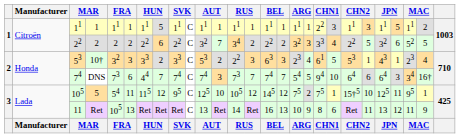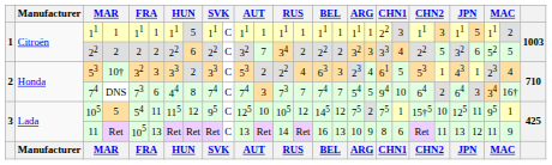 <table align=left| class="wikitable" style="font-size: 85%; text-align: center">
 <tr valign="top">
 <th valign=middle></th>
 <th valign=middle>Manufacturer</th>
 <th colspan=2><a href='#'>MAR</a><br></th>
 <th colspan=2><a href='#'>FRA</a><br></th>
 <th colspan=2><a href='#'>HUN</a><br></th>
 <th colspan=2><a href='#'>SVK</a><br></th>
 <th colspan=2><a href='#'>AUT</a><br></th>
 <th colspan=2><a href='#'>RUS</a><br></th>
 <th colspan=2><a href='#'>BEL</a><br></th>
 <th colspan=2><a href='#'>ARG</a><br></th>
 <th colspan=2><a href='#'>CHN1</a><br></th>
 <th colspan=2><a href='#'>CHN2</a><br></th>
 <th colspan=2><a href='#'>JPN</a><br></th>
 <th colspan=2><a href='#'>MAC</a><br></th>
 <th valign=middle>  </th>
 </tr>
 <tr>
 <th rowspan=2>1</th>
 <td align=left rowspan=2> <a href='#'>Citroën</a></td>
 <td style="background:#ffffbf;">1<sup>1</sup></td>
 <td style="background:#ffffbf;">1</td>
 <td style="background:#ffffbf;">1<sup>1</sup></td>
 <td style="background:#ffffbf;">1</td>
 <td style="background:#ffffbf;">1<sup>1</sup></td>
 <td style="background:#dfdfdf;">5</td>
 <td style="background:#ffffbf;">1<sup>1</sup></td>
 <td style="background:#ffffff;">C</td>
 <td style="background:#ffffbf;">1<sup>1</sup></td>
 <td style="background:#ffffbf;">1</td>
 <td style="background:#ffffbf;">1<sup>1</sup></td>
 <td style="background:#ffffbf;">1</td>
 <td style="background:#ffffbf;">1<sup>1</sup></td>
 <td style="background:#ffffbf;">1</td>
 <td style="background:#ffffbf;">1<sup>1</sup></td>
 <td style="background:#ffffbf;">1</td>
 <td style="background:#ffffbf;">2<sup>2</sup></td>
 <td style="background:#dfdfdf;">3</td>
 <td style="background:#ffffbf;">1<sup>1</sup></td>
 <td style="background:#ffdf9f;">3</td>
 <td style="background:#ffffbf;">1<sup>1</sup></td>
 <td style="background:#ffdf9f;">5</td>
 <td style="background:#ffffbf;">1<sup>1</sup></td>
 <td style="background:#dfdfdf;">2</td>
 <th rowspan=2>1003</th>
 </tr>
 <tr>
 <td style="background:#dfdfdf;">2<sup>2</sup></td>
 <td style="background:#dfdfdf;">2</td>
 <td style="background:#dfdfdf;">2</td>
 <td style="background:#dfdfdf;">2</td>
 <td style="background:#dfdfdf;">2<sup>2</sup></td>
 <td style="background:#ffdf9f;">6</td>
 <td style="background:#dfdfdf;">2<sup>2</sup></td>
 <td style="background:#ffffff;">C</td>
 <td style="background:#dfdfdf;">3<sup>2</sup></td>
 <td style="background:#dfffdf;">7</td>
 <td style="background:#ffdf9f;">3<sup>4</sup></td>
 <td style="background:#dfdfdf;">2</td>
 <td style="background:#dfdfdf;">2<sup>2</sup></td>
 <td style="background:#dfdfdf;">2</td>
 <td style="background:#ffdf9f;">3<sup>2</sup></td>
 <td style="background:#ffdf9f;">3</td>
 <td style="background:#dfdfdf;">3<sup>3</sup></td>
 <td style="background:#ffdf9f;">4</td>
 <td style="background:#dfdfdf;">2<sup>2</sup></td>
 <td style="background:#dfffdf;">5</td>
 <td style="background:#dfdfdf;">3<sup>2</sup></td>
 <td style="background:#dfffdf;">6</td>
 <td style="background:#dfffdf;">5<sup>2</sup></td>
 <td style="background:#dfffdf;">5</td>
 </tr>
 <tr>
 <th rowspan=2>2</th>
 <td align=left rowspan=2> <a href='#'>Honda</a></td>
 <td style="background:#ffdf9f;">5<sup>3</sup></td>
 <td style="background:#dfffdf;">10†</td>
 <td style="background:#ffdf9f;">3<sup>2</sup></td>
 <td style="background:#ffdf9f;">3</td>
 <td style="background:#ffdf9f;">3<sup>3</sup></td>
 <td style="background:#dfdfdf;">2</td>
 <td style="background:#ffdf9f;">3<sup>3</sup></td>
 <td style="background:#ffffff;">C</td>
 <td style="background:#ffdf9f;">5<sup>3</sup></td>
 <td style="background:#dfdfdf;">2</td>
 <td style="background:#dfdfdf;">2<sup>2</sup></td>
-<td style="background:#ffdf9f;">3</td>
+<td style="background:#ffdf9f;">4</td>
 <td style="background:#ffdf9f;">6<sup>3</sup></td>
 <td style="background:#ffdf9f;">3</td>
 <td style="background:#dfdfdf;">2<sup>3</sup></td>
 <td style="background:#dfffdf;">4</td>
 <td style="background:#ffdf9f;">6<sup>1</sup></td>
 <td style="background:#dfffdf;">5</td>
 <td style="background:#ffdf9f;">5<sup>3</sup></td>
 <td style="background:#ffffbf;">1</td>
 <td style="background:#ffdf9f;">4<sup>3</sup></td>
 <td style="background:#ffffbf;">1</td>
 <td style="background:#dfdfdf;">2<sup>3</sup></td>
 <td style="background:#ffdf9f;">4</td>
 <th rowspan=2>710</th>
 </tr>
 <tr>
 <td style="background:#dfffdf;">7<sup>4</sup></td>
 <td style="background:#ffffff;">DNS</td>
 <td style="background:#dfffdf;">7<sup>3</sup></td>
 <td style="background:#dfffdf;">6</td>
 <td style="background:#dfffdf;">4<sup>4</sup></td>
-<td style="background:#dfffdf;">7</td>
+<td style="background:#dfffdf;">8</td>
 <td style="background:#dfffdf;">7<sup>4</sup></td>
 <td style="background:#ffffff;">C</td>
 <td style="background:#dfffdf;">7<sup>4</sup></td>
 <td style="background:#ffdf9f;">3</td>
 <td style="background:#dfffdf;">7<sup>3</sup></td>
 <td style="background:#dfffdf;">7</td>
 <td style="background:#dfffdf;">7<sup>4</sup></td>
 <td style="background:#dfffdf;">7</td>
 <td style="background:#dfffdf;">5<sup>4</sup></td>
 <td style="background:#dfffdf;">5</td>
 <td style="background:#dfffdf;">9<sup>4</sup></td>
 <td style="background:#dfffdf;">10</td>
 <td style="background:#dfffdf;">6<sup>4</sup></td>
-<td style="background:#dfdfdf;">6</td>
+<td style="background:#dfdfdf;">2</td>
 <td style="background:#dfffdf;">6<sup>4</sup></td>
 <td style="background:#dfdfdf;">3</td>
 <td style="background:#ffdf9f;">3<sup>4</sup></td>
 <td style="background:#dfffdf;">16†</td>
 </tr>
 <tr>
 <th rowspan=2>3</th>
 <td align=left rowspan=2> <a href='#'>Lada</a></td>
 <td style="background:#dfffdf;">10<sup>5</sup></td>
 <td style="background:#ffdf9f;">5</td>
 <td style="background:#dfffdf;">5<sup>4</sup></td>
 <td style="background:#dfffdf;">11</td>
 <td style="background:#dfffdf;">11<sup>5</sup></td>
 <td style="background:#dfffdf;">12</td>
 <td style="background:#dfffdf;">9<sup>5</sup></td>
 <td style="background:#ffffff;">C</td>
 <td style="background:#dfffdf;">12<sup>5</sup></td>
 <td style="background:#dfffdf;">10</td>
 <td style="background:#dfffdf;">10<sup>5</sup></td>
 <td style="background:#dfffdf;">12</td>
 <td style="background:#dfffdf;">14<sup>5</sup></td>
 <td style="background:#dfffdf;">12</td>
 <td style="background:#dfffdf;">7<sup>5</sup></td>
 <td style="background:#dfdfdf;">2</td>
 <td style="background:#dfffdf;">7<sup>5</sup></td>
 <td style="background:#ffffbf;">1</td>
 <td style="background:#dfffdf;">15†<sup>5</sup></td>
 <td style="background:#dfffdf;">10</td>
 <td style="background:#dfffdf;">12<sup>5</sup></td>
 <td style="background:#dfffdf;">11</td>
 <td style="background:#dfffdf;">9<sup>5</sup></td>
 <td style="background:#ffffbf;">1</td>
 <th rowspan=2>425</th>
 </tr>
 <tr>
 <td style="background:#dfffdf;">11</td>
 <td style="background:#efcfff;">Ret</td>
 <td style="background:#dfffdf;">10<sup>5</sup></td>
 <td style="background:#dfffdf;">13</td>
 <td style="background:#efcfff;">Ret</td>
 <td style="background:#efcfff;">Ret</td>
 <td style="background:#efcfff;">Ret</td>
 <td style="background:#ffffff;">C</td>
 <td style="background:#dfffdf;">13</td>
 <td style="background:#efcfff;">Ret</td>
 <td style="background:#dfffdf;">14</td>
 <td style="background:#efcfff;">Ret</td>
 <td style="background:#dfffdf;">16</td>
 <td style="background:#dfffdf;">13</td>
 <td style="background:#dfffdf;">10</td>
 <td style="background:#dfffdf;">9</td>
 <td style="background:#dfffdf;">8</td>
 <td style="background:#dfffdf;">6</td>
 <td style="background:#efcfff;">Ret</td>
 <td style="background:#dfffdf;">11</td>
 <td style="background:#dfffdf;">13</td>
 <td style="background:#dfffdf;">12</td>
 <td style="background:#dfffdf;">11</td>
 <td style="background:#dfffdf;">9</td>
 </tr>
 <tr valign="top">
 <th valign=middle></th>
 <th valign=middle>Manufacturer</th>
 <th colspan=2><a href='#'>MAR</a><br></th>
 <th colspan=2><a href='#'>FRA</a><br></th>
 <th colspan=2><a href='#'>HUN</a><br></th>
 <th colspan=2><a href='#'>SVK</a><br></th>
 <th colspan=2><a href='#'>AUT</a><br></th>
 <th colspan=2><a href='#'>RUS</a><br></th>
 <th colspan=2><a href='#'>BEL</a><br></th>
 <th colspan=2><a href='#'>ARG</a><br></th>
 <th colspan=2><a href='#'>CHN1</a><br></th>
 <th colspan=2><a href='#'>CHN2</a><br></th>
 <th colspan=2><a href='#'>JPN</a><br></th>
 <th colspan=2><a href='#'>MAC</a><br></th>
 <th valign=middle>  </th>
 </tr>
 </table>
